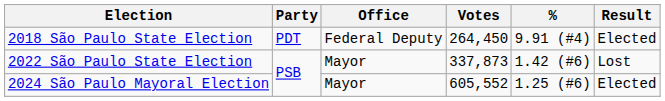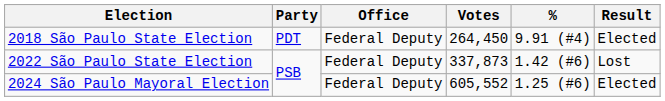 <table class="wikitable">
 <tr>
 <th>Election</th>
 <th>Party</th>
 <th>Office</th>
 <th>Votes</th>
 <th>%</th>
 <th>Result</th>
 </tr>
 <tr>
 <td><a href='#'>2018 São Paulo State Election</a></td>
 <td><a href='#'>PDT</a></td>
 <td>Federal Deputy</td>
 <td>264,450</td>
 <td>9.91 (#4)</td>
 <td>Elected</td>
 </tr>
 <tr>
 <td><a href='#'>2022 São Paulo State Election</a></td>
 <td rowspan="2"><a href='#'>PSB</a></td>
-<td>Mayor</td>
+<td>Federal Deputy</td>
 <td>337,873</td>
 <td>1.42 (#6)</td>
 <td>Lost</td>
 </tr>
 <tr>
 <td><a href='#'>2024 São Paulo Mayoral Election</a></td>
-<td>Mayor</td>
+<td>Federal Deputy</td>
 <td>605,552</td>
 <td>1.25 (#6)</td>
 <td>Elected</td>
 </tr>
 </table>
